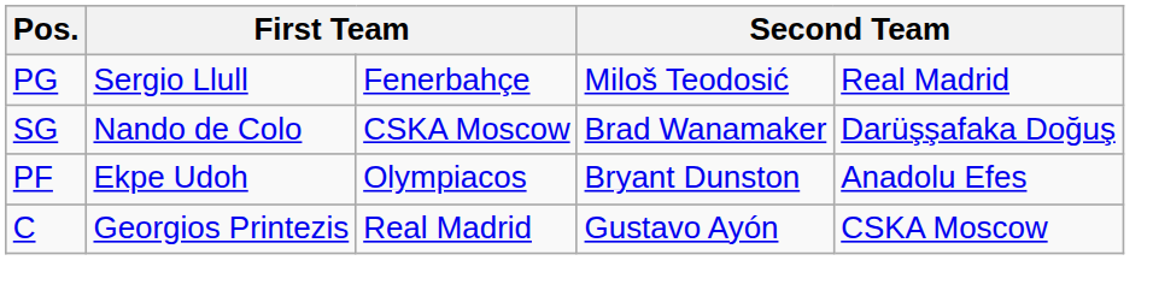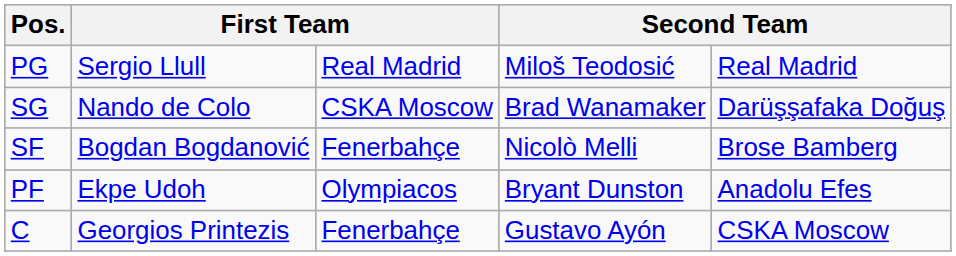 <table | class="wikitable">
 <tr>
 <th>Pos.</th>
 <th colspan="2">First Team</th>
 <th colspan=2>Second Team</th>
 </tr>
 <tr>
 <td><a href='#'>PG</a></td>
 <td> <a href='#'>Sergio Llull</a></td>
-<td> <a href='#'>Fenerbahçe</a></td>
+<td> <a href='#'>Real Madrid</a></td>
 <td> <a href='#'>Miloš Teodosić</a></td>
 <td> <a href='#'>Real Madrid</a></td>
 </tr>
 <tr>
 <td><a href='#'>SG</a></td>
 <td> <a href='#'>Nando de Colo</a></td>
 <td> <a href='#'>CSKA Moscow</a></td>
 <td> <a href='#'>Brad Wanamaker</a></td>
 <td> <a href='#'>Darüşşafaka Doğuş</a></td>
 </tr>
 <tr>
+<td><a href='#'>SF</a></td>
+<td> <a href='#'>Bogdan Bogdanović</a></td>
+<td> <a href='#'>Fenerbahçe</a></td>
+<td> <a href='#'>Nicolò Melli</a></td>
+<td> <a href='#'>Brose Bamberg</a></td>
+</tr>
+<tr>
 <td><a href='#'>PF</a></td>
 <td> <a href='#'>Ekpe Udoh</a></td>
 <td> <a href='#'>Olympiacos</a></td>
 <td> <a href='#'>Bryant Dunston</a></td>
 <td> <a href='#'>Anadolu Efes</a></td>
 </tr>
 <tr>
 <td><a href='#'>C</a></td>
 <td> <a href='#'>Georgios Printezis</a></td>
-<td> <a href='#'>Real Madrid</a></td>
+<td> <a href='#'>Fenerbahçe</a></td>
 <td> <a href='#'>Gustavo Ayón</a></td>
 <td> <a href='#'>CSKA Moscow</a></td>
 </tr>
 </table>
